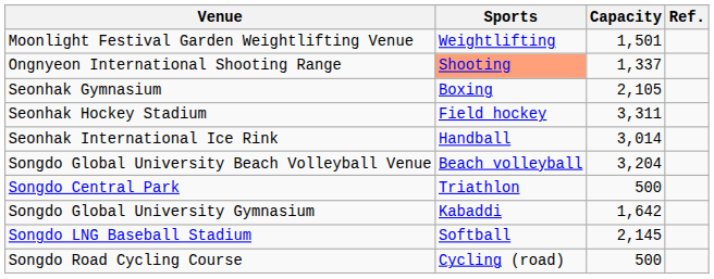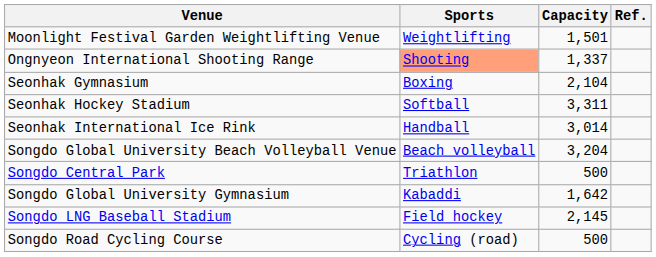 <table class=wikitable>
 <tr>
 <th>Venue</th>
 <th>Sports</th>
 <th>Capacity</th>
 <th>Ref.</th>
 </tr>
 <tr>
 <td>Moonlight Festival Garden Weightlifting Venue</td>
 <td><a href='#'>Weightlifting</a></td>
 <td align=right>1,501</td>
 <td></td>
 </tr>
 <tr>
 <td>Ongnyeon International Shooting Range</td>
 <td style="background: lightsalmon;"><a href='#'>Shooting</a></td>
 <td align=right>1,337</td>
 <td></td>
 </tr>
 <tr>
 <td>Seonhak Gymnasium</td>
 <td><a href='#'>Boxing</a></td>
-<td align=right>2,105</td>
+<td align=right>2,104</td>
 <td></td>
 </tr>
 <tr>
 <td>Seonhak Hockey Stadium</td>
-<td><a href='#'>Field hockey</a></td>
+<td><a href='#'>Softball</a></td>
 <td align=right>3,311</td>
 <td></td>
 </tr>
 <tr>
 <td>Seonhak International Ice Rink</td>
 <td><a href='#'>Handball</a></td>
 <td align=right>3,014</td>
 <td></td>
 </tr>
 <tr>
 <td>Songdo Global University Beach Volleyball Venue</td>
 <td><a href='#'>Beach volleyball</a></td>
 <td align=right>3,204</td>
 <td></td>
 </tr>
 <tr>
 <td><a href='#'>Songdo Central Park</a></td>
 <td><a href='#'>Triathlon</a></td>
 <td align=right>500</td>
 <td></td>
 </tr>
 <tr>
 <td>Songdo Global University Gymnasium</td>
 <td><a href='#'>Kabaddi</a></td>
 <td align=right>1,642</td>
 <td></td>
 </tr>
 <tr>
 <td><a href='#'>Songdo LNG Baseball Stadium</a></td>
-<td><a href='#'>Softball</a></td>
+<td><a href='#'>Field hockey</a></td>
 <td align=right>2,145</td>
 <td></td>
 </tr>
 <tr>
 <td>Songdo Road Cycling Course</td>
 <td><a href='#'>Cycling</a> (road)</td>
 <td align=right>500</td>
 <td></td>
 </tr>
 </table>
